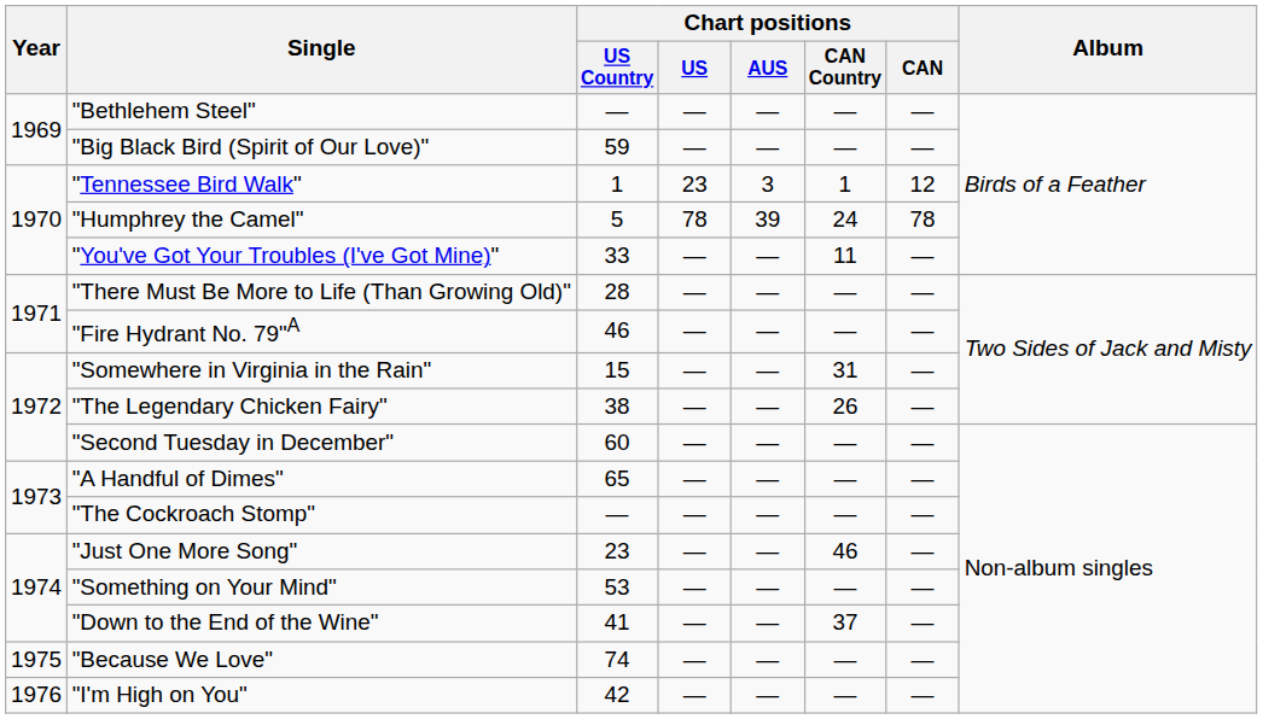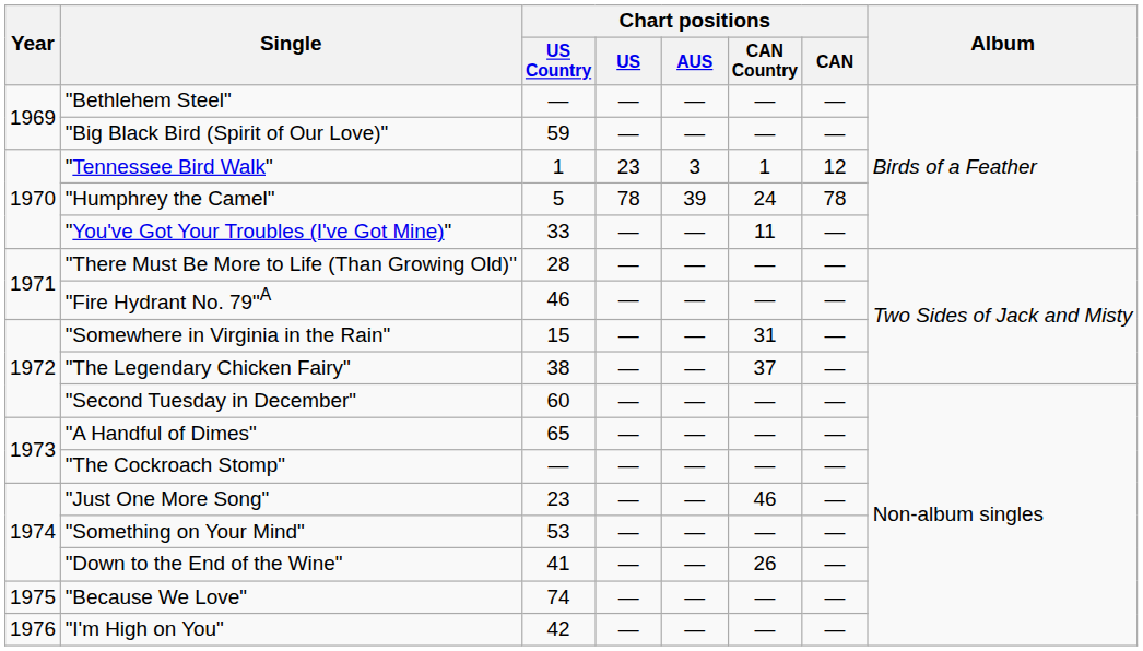 <table class="wikitable" style="text-align:center;">
 <tr>
 <th rowspan="2">Year</th>
 <th rowspan="2">Single</th>
 <th colspan="5">Chart positions</th>
 <th rowspan="2">Album</th>
 </tr>
 <tr style="font-size:smaller;">
 <th width="45"><a href='#'>US Country</a></th>
 <th width="45"><a href='#'>US</a></th>
 <th width="45"><a href='#'>AUS</a></th>
 <th width="45">CAN Country</th>
 <th width="45">CAN</th>
 </tr>
 <tr>
 <td rowspan=2>1969</td>
 <td align="left">"Bethlehem Steel"</td>
 <td>—</td>
 <td>—</td>
 <td>—</td>
 <td>—</td>
 <td>—</td>
 <td rowspan=5 align=left><em>Birds of a Feather</em></td>
 </tr>
 <tr>
 <td align="left">"Big Black Bird (Spirit of Our Love)"</td>
 <td>59</td>
 <td>—</td>
 <td>—</td>
 <td>—</td>
 <td>—</td>
 </tr>
 <tr>
 <td rowspan=3>1970</td>
 <td align="left">"<a href='#'>Tennessee Bird Walk</a>"</td>
 <td>1</td>
 <td>23</td>
 <td>3</td>
 <td>1</td>
 <td>12</td>
 </tr>
 <tr>
 <td align="left">"Humphrey the Camel"</td>
 <td>5</td>
 <td>78</td>
 <td>39</td>
 <td>24</td>
 <td>78</td>
 </tr>
 <tr>
 <td align="left">"<a href='#'>You've Got Your Troubles (I've Got Mine)</a>"</td>
 <td>33</td>
 <td>—</td>
 <td>—</td>
 <td>11</td>
 <td>—</td>
 </tr>
 <tr>
 <td rowspan=2>1971</td>
 <td align="left">"There Must Be More to Life (Than Growing Old)"</td>
 <td>28</td>
 <td>—</td>
 <td>—</td>
 <td>—</td>
 <td>—</td>
 <td rowspan=4 align=left><em>Two Sides of Jack and Misty</em></td>
 </tr>
 <tr>
 <td align="left">"Fire Hydrant No. 79"<sup>A</sup></td>
 <td>46</td>
 <td>—</td>
 <td>—</td>
 <td>—</td>
 <td>—</td>
 </tr>
 <tr>
 <td rowspan=3>1972</td>
 <td align="left">"Somewhere in Virginia in the Rain"</td>
 <td>15</td>
 <td>—</td>
 <td>—</td>
 <td>31</td>
 <td>—</td>
 </tr>
 <tr>
 <td align="left">"The Legendary Chicken Fairy"</td>
 <td>38</td>
 <td>—</td>
 <td>—</td>
-<td>26</td>
+<td>37</td>
 <td>—</td>
 </tr>
 <tr>
 <td align="left">"Second Tuesday in December"</td>
 <td>60</td>
 <td>—</td>
 <td>—</td>
 <td>—</td>
 <td>—</td>
 <td rowspan="8" align="left">Non-album singles</td>
 </tr>
 <tr>
 <td rowspan="2">1973</td>
 <td align="left">"A Handful of Dimes"</td>
 <td>65</td>
 <td>—</td>
 <td>—</td>
 <td>—</td>
 <td>—</td>
 </tr>
 <tr>
 <td align="left">"The Cockroach Stomp"</td>
 <td>—</td>
 <td>—</td>
 <td>—</td>
 <td>—</td>
 <td>—</td>
 </tr>
 <tr>
 <td rowspan=3>1974</td>
 <td align="left">"Just One More Song"</td>
 <td>23</td>
 <td>—</td>
 <td>—</td>
 <td>46</td>
 <td>—</td>
 </tr>
 <tr>
 <td align="left">"Something on Your Mind"</td>
 <td>53</td>
 <td>—</td>
 <td>—</td>
 <td>—</td>
 <td>—</td>
 </tr>
 <tr>
 <td align="left">"Down to the End of the Wine"</td>
 <td>41</td>
 <td>—</td>
 <td>—</td>
-<td>37</td>
+<td>26</td>
 <td>—</td>
 </tr>
 <tr>
 <td>1975</td>
 <td align="left">"Because We Love"</td>
 <td>74</td>
 <td>—</td>
 <td>—</td>
 <td>—</td>
 <td>—</td>
 </tr>
 <tr>
 <td>1976</td>
 <td align="left">"I'm High on You"</td>
 <td>42</td>
 <td>—</td>
 <td>—</td>
 <td>—</td>
 <td>—</td>
 </tr>
 </table>
